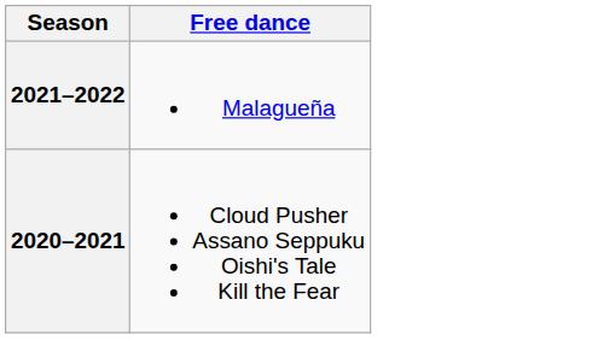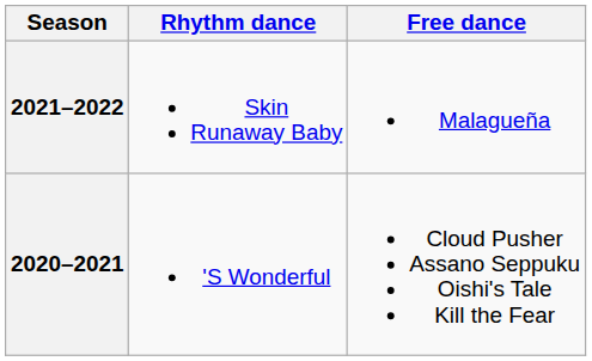 <table class=wikitable style=text-align:center>
 <tr>
 <th>Season</th>
+<th><a href='#'>Rhythm dance</a></th>
 <th><a href='#'>Free dance</a></th>
 </tr>
 <tr>
 <th>2021–2022 <br> </th>
+<td><br><ul><li><a href='#'>Skin</a> <br> </li><li><a href='#'>Runaway Baby</a> <br> </li></ul></td>
 <td><br><ul><li><a href='#'>Malagueña</a> <br></li></ul></td>
 </tr>
 <tr>
 <th>2020–2021<br></th>
+<td><br><ul><li><a href='#'>'S Wonderful</a><br></li></ul></td>
 <td><br><ul><li>Cloud Pusher<br></li><li>Assano Seppuku<br></li><li>Oishi's Tale<br></li><li>Kill the Fear<br></li></ul></td>
 </tr>
 </table>
